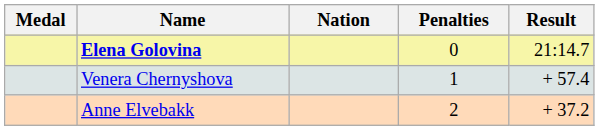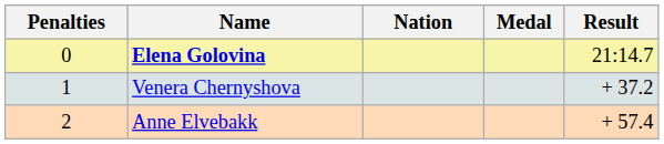 <table class=wikitable style="border:1px solid #AAAAAA;font-size:90%">
 <tr bgcolor="#E4E4E4">
-<th style="border-bottom:1px solid #AAAAAA" width=50>Medal</th>
+<th style="border-bottom:1px solid #AAAAAA" width=80>Penalties</th>
 <th style="border-bottom:1px solid #AAAAAA" width=160>Name</th>
 <th style="border-bottom:1px solid #AAAAAA" width=80>Nation</th>
-<th style="border-bottom:1px solid #AAAAAA" width=80>Penalties</th>
+<th style="border-bottom:1px solid #AAAAAA" width=50>Medal</th>
 <th style="border-bottom:1px solid #AAAAAA" width=60>Result</th>
 </tr>
 <tr bgcolor="#F7F6A8">
-<td align="center"></td>
+<td align="center">0</td>
 <td><strong><a href='#'>Elena Golovina</a></strong></td>
 <td align="center"></td>
-<td align="center">0</td>
+<td align="center"></td>
 <td align="right">21:14.7</td>
 </tr>
 <tr bgcolor="#DCE5E5">
-<td align="center"></td>
+<td align="center">1</td>
 <td><a href='#'>Venera Chernyshova</a></td>
 <td align="center"></td>
-<td align="center">1</td>
+<td align="center"></td>
+<td align="right">+ 37.2</td>
+</tr>
+<tr bgcolor="#FFDAB9">
+<td align="center">2</td>
+<td><a href='#'>Anne Elvebakk</a></td>
+<td align="center"></td>
+<td align="center"></td>
 <td align="right">+ 57.4</td>
 </tr>
-<tr bgcolor="#FFDAB9">
-<td align="center"></td>
-<td><a href='#'>Anne Elvebakk</a></td>
-<td align="center"></td>
-<td align="center">2</td>
-<td align="right">+ 37.2</td>
-</tr>
 </table>
